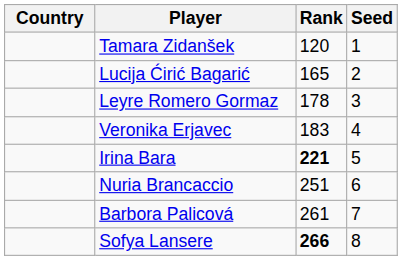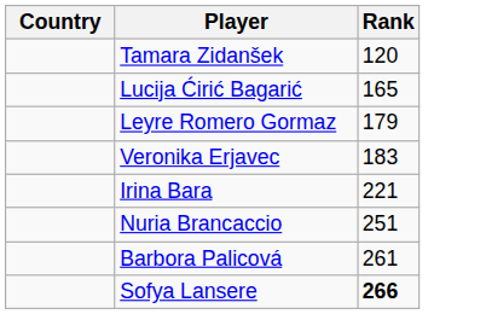 <table class="wikitable">
 <tr>
 <th width="75">Country</th>
 <th width="175">Player</th>
 <th>Rank</th>
-<th>Seed</th>
 </tr>
 <tr>
 <td></td>
 <td><a href='#'>Tamara Zidanšek</a></td>
 <td>120</td>
-<td>1</td>
 </tr>
 <tr>
 <td></td>
 <td><a href='#'>Lucija Ćirić Bagarić</a></td>
 <td>165</td>
-<td>2</td>
 </tr>
 <tr>
 <td></td>
 <td><a href='#'>Leyre Romero Gormaz</a></td>
-<td>178</td>
-<td>3</td>
+<td>179</td>
 </tr>
 <tr>
 <td></td>
 <td><a href='#'>Veronika Erjavec</a></td>
 <td>183</td>
-<td>4</td>
 </tr>
 <tr>
 <td></td>
 <td><a href='#'>Irina Bara</a></td>
-<td><strong>221</strong></td>
-<td>5</td>
+<td>221</td>
 </tr>
 <tr>
 <td></td>
 <td><a href='#'>Nuria Brancaccio</a></td>
 <td>251</td>
-<td>6</td>
 </tr>
 <tr>
 <td></td>
 <td><a href='#'>Barbora Palicová</a></td>
 <td>261</td>
-<td>7</td>
 </tr>
 <tr>
 <td></td>
 <td><a href='#'>Sofya Lansere</a></td>
 <td><strong>266</strong></td>
-<td>8</td>
 </tr>
 </table>
